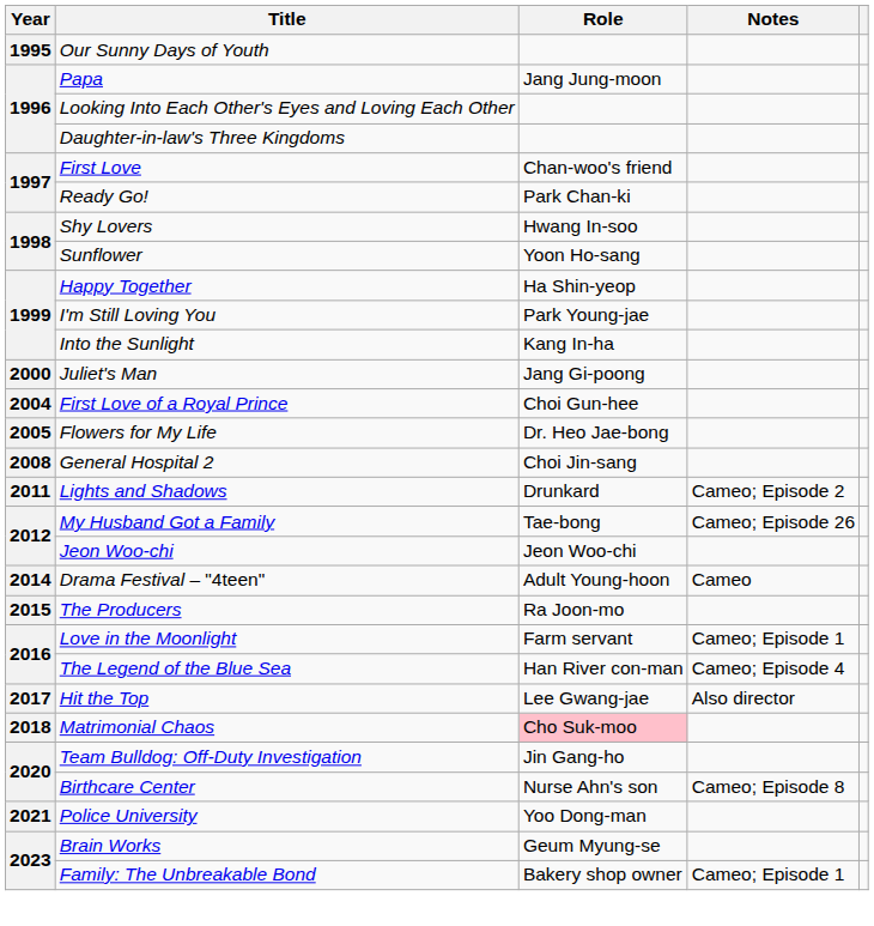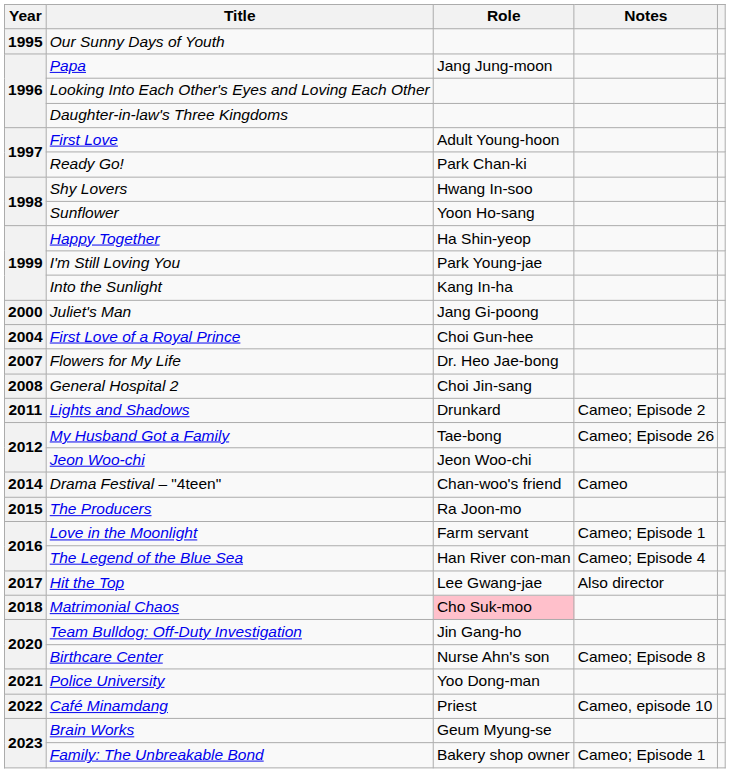 <table class="wikitable plainrowheaders sortable">
 <tr>
 <th scope="col">Year</th>
 <th scope="col">Title</th>
 <th scope="col">Role</th>
 <th scope="col" class="unsortable">Notes</th>
 <th scope="col" class="unsortable"></th>
 </tr>
 <tr>
 <th scope="row">1995</th>
 <td><em>Our Sunny Days of Youth</em></td>
 <td></td>
 <td></td>
 <td></td>
 </tr>
 <tr>
 <th scope="row" rowspan=3>1996</th>
 <td><em><a href='#'>Papa</a></em></td>
 <td>Jang Jung-moon</td>
 <td></td>
 <td></td>
 </tr>
 <tr>
 <td><em>Looking Into Each Other's Eyes and Loving Each Other</em></td>
 <td></td>
 <td></td>
 <td></td>
 </tr>
 <tr>
 <td><em>Daughter-in-law's Three Kingdoms</em></td>
 <td></td>
 <td></td>
 <td></td>
 </tr>
 <tr>
 <th scope="row" rowspan=2>1997</th>
 <td><em><a href='#'>First Love</a></em></td>
-<td>Chan-woo's friend</td>
+<td>Adult Young-hoon</td>
 <td></td>
 <td></td>
 </tr>
 <tr>
 <td><em>Ready Go!</em></td>
 <td>Park Chan-ki</td>
 <td></td>
 <td></td>
 </tr>
 <tr>
 <th scope="row" rowspan=2>1998</th>
 <td><em>Shy Lovers</em></td>
 <td>Hwang In-soo</td>
 <td></td>
 <td></td>
 </tr>
 <tr>
 <td><em>Sunflower</em></td>
 <td>Yoon Ho-sang</td>
 <td></td>
 <td></td>
 </tr>
 <tr>
 <th scope="row" rowspan=3>1999</th>
 <td><em><a href='#'>Happy Together</a></em></td>
 <td>Ha Shin-yeop</td>
 <td></td>
 <td></td>
 </tr>
 <tr>
 <td><em>I'm Still Loving You</em></td>
 <td>Park Young-jae</td>
 <td></td>
 <td style="text-align:center"></td>
 </tr>
 <tr>
 <td><em>Into the Sunlight</em></td>
 <td>Kang In-ha</td>
 <td></td>
 <td></td>
 </tr>
 <tr>
 <th scope="row">2000</th>
 <td><em>Juliet's Man</em></td>
 <td>Jang Gi-poong</td>
 <td></td>
 <td style="text-align:center"></td>
 </tr>
 <tr>
 <th scope="row">2004</th>
 <td><em><a href='#'>First Love of a Royal Prince</a></em></td>
 <td>Choi Gun-hee</td>
 <td></td>
 <td></td>
 </tr>
 <tr>
-<th scope="row">2005</th>
+<th scope="row">2007</th>
 <td><em>Flowers for My Life</em></td>
 <td>Dr. Heo Jae-bong</td>
 <td></td>
 <td style="text-align:center"></td>
 </tr>
 <tr>
 <th scope="row">2008</th>
 <td><em>General Hospital 2</em></td>
 <td>Choi Jin-sang</td>
 <td></td>
 <td style="text-align:center"></td>
 </tr>
 <tr>
 <th scope="row">2011</th>
 <td><em><a href='#'>Lights and Shadows</a></em></td>
 <td>Drunkard</td>
 <td>Cameo; Episode 2</td>
 <td style="text-align:center"></td>
 </tr>
 <tr>
 <th scope="row" rowspan=2>2012</th>
 <td><em><a href='#'>My Husband Got a Family</a></em></td>
 <td>Tae-bong</td>
 <td>Cameo; Episode 26</td>
 <td style="text-align:center"></td>
 </tr>
 <tr>
 <td><em><a href='#'>Jeon Woo-chi</a></em></td>
 <td>Jeon Woo-chi</td>
 <td></td>
 <td></td>
 </tr>
 <tr>
 <th scope="row">2014</th>
 <td><em>Drama Festival</em> – "4teen"</td>
-<td>Adult Young-hoon</td>
+<td>Chan-woo's friend</td>
 <td>Cameo</td>
 <td style="text-align:center"></td>
 </tr>
 <tr>
 <th scope="row">2015</th>
 <td><em><a href='#'>The Producers</a></em></td>
 <td>Ra Joon-mo</td>
 <td></td>
 <td></td>
 </tr>
 <tr>
 <th scope="row" rowspan="2">2016</th>
 <td><em><a href='#'>Love in the Moonlight</a></em></td>
 <td>Farm servant</td>
 <td>Cameo; Episode 1</td>
 <td style="text-align:center"></td>
 </tr>
 <tr>
 <td><em><a href='#'>The Legend of the Blue Sea</a></em></td>
 <td>Han River con-man</td>
 <td>Cameo; Episode 4</td>
 <td></td>
 </tr>
 <tr>
 <th scope="row">2017</th>
 <td><em><a href='#'>Hit the Top</a></em></td>
 <td>Lee Gwang-jae</td>
 <td>Also director</td>
 <td></td>
 </tr>
 <tr>
 <th scope="row">2018</th>
 <td><em><a href='#'>Matrimonial Chaos</a></em></td>
 <td style="background: pink;">Cho Suk-moo</td>
 <td></td>
 <td></td>
 </tr>
 <tr>
 <th scope="row" rowspan="2">2020</th>
 <td><em><a href='#'>Team Bulldog: Off-Duty Investigation</a></em></td>
 <td>Jin Gang-ho</td>
 <td></td>
 <td></td>
 </tr>
 <tr>
 <td><em><a href='#'>Birthcare Center</a></em></td>
 <td>Nurse Ahn's son</td>
 <td>Cameo; Episode 8</td>
 <td></td>
 </tr>
 <tr>
 <th scope="row">2021</th>
 <td><em><a href='#'>Police University</a></em></td>
 <td>Yoo Dong-man</td>
 <td></td>
 <td style="text-align:center"></td>
 </tr>
 <tr>
+<th scope="row">2022</th>
+<td><em><a href='#'>Café Minamdang</a></em></td>
+<td>Priest</td>
+<td>Cameo, episode 10</td>
+<td style="text-align:center"></td>
+</tr>
+<tr>
 <th scope="row" rowspan="2">2023</th>
 <td><em><a href='#'>Brain Works</a></em></td>
 <td>Geum Myung-se</td>
 <td></td>
 <td style="text-align:center"></td>
 </tr>
 <tr>
 <td><em><a href='#'>Family: The Unbreakable Bond</a></em></td>
 <td>Bakery shop owner</td>
 <td>Cameo; Episode 1</td>
 <td style="text-align:center"></td>
 </tr>
 </table>
